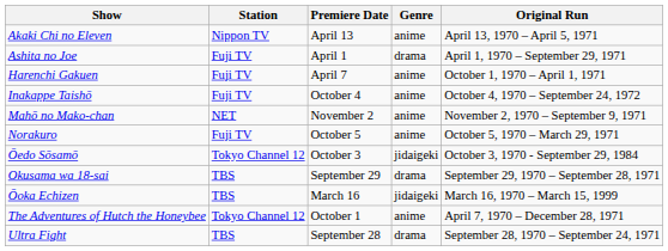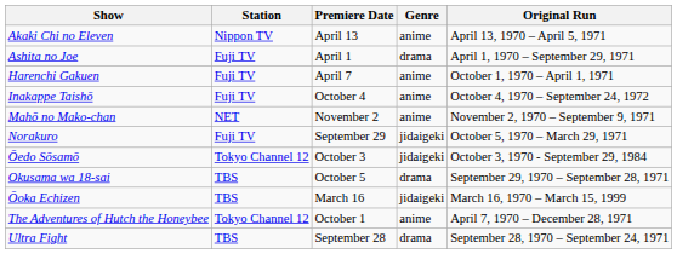 <table class="wikitable sortable">
 <tr>
 <th>Show</th>
 <th>Station</th>
 <th>Premiere Date</th>
 <th>Genre</th>
 <th>Original Run</th>
 </tr>
 <tr>
 <td><em><a href='#'>Akaki Chi no Eleven</a></em></td>
 <td><a href='#'>Nippon TV</a></td>
 <td>April 13</td>
 <td>anime</td>
 <td>April 13, 1970 – April 5, 1971</td>
 </tr>
 <tr>
 <td><em><a href='#'>Ashita no Joe</a></em></td>
 <td><a href='#'>Fuji TV</a></td>
 <td>April 1</td>
 <td>drama</td>
 <td>April 1, 1970 – September 29, 1971</td>
 </tr>
 <tr>
 <td><em><a href='#'>Harenchi Gakuen</a></em></td>
 <td><a href='#'>Fuji TV</a></td>
 <td>April 7</td>
 <td>anime</td>
 <td>October 1, 1970 – April 1, 1971</td>
 </tr>
 <tr>
 <td><em><a href='#'>Inakappe Taishō</a></em></td>
 <td><a href='#'>Fuji TV</a></td>
 <td>October 4</td>
 <td>anime</td>
 <td>October 4, 1970 – September 24, 1972</td>
 </tr>
 <tr>
 <td><em><a href='#'>Mahō no Mako-chan</a></em></td>
 <td><a href='#'>NET</a></td>
 <td>November 2</td>
 <td>anime</td>
 <td>November 2, 1970 – September 9, 1971</td>
 </tr>
 <tr>
 <td><em><a href='#'>Norakuro</a></em></td>
 <td><a href='#'>Fuji TV</a></td>
-<td>October 5</td>
-<td>anime</td>
+<td>September 29</td>
+<td>jidaigeki</td>
 <td>October 5, 1970 – March 29, 1971</td>
 </tr>
 <tr>
 <td><em><a href='#'>Ōedo Sōsamō</a></em></td>
 <td><a href='#'>Tokyo Channel 12</a></td>
 <td>October 3</td>
 <td>jidaigeki</td>
 <td>October 3, 1970 - September 29, 1984</td>
 </tr>
 <tr>
 <td><em><a href='#'>Okusama wa 18-sai</a></em></td>
 <td><a href='#'>TBS</a></td>
-<td>September 29</td>
+<td>October 5</td>
 <td>drama</td>
 <td>September 29, 1970 – September 28, 1971</td>
 </tr>
 <tr>
 <td><em><a href='#'>Ōoka Echizen</a></em></td>
 <td><a href='#'>TBS</a></td>
 <td>March 16</td>
 <td>jidaigeki</td>
 <td>March 16, 1970 – March 15, 1999</td>
 </tr>
 <tr>
 <td><em><a href='#'>The Adventures of Hutch the Honeybee</a></em></td>
 <td><a href='#'>Tokyo Channel 12</a></td>
 <td>October 1</td>
 <td>anime</td>
 <td>April 7, 1970 – December 28, 1971</td>
 </tr>
 <tr>
 <td><em><a href='#'>Ultra Fight</a></em></td>
 <td><a href='#'>TBS</a></td>
 <td>September 28</td>
 <td>drama</td>
 <td>September 28, 1970 – September 24, 1971</td>
 </tr>
 </table>
